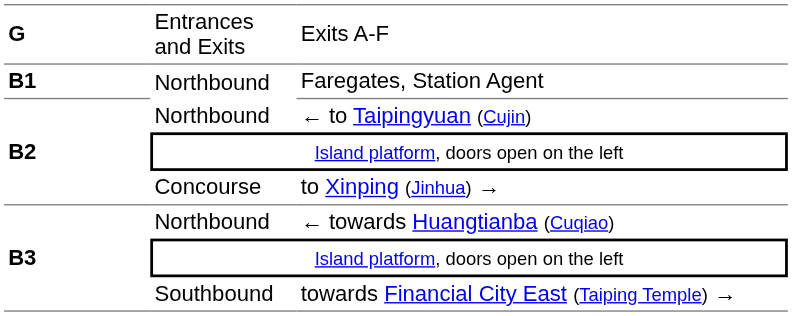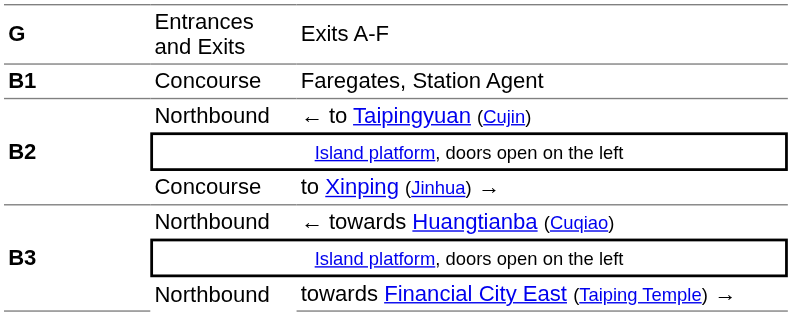 <table cellspacing=0 cellpadding=3>
 <tr>
 <td style="border-top:solid 1px gray;border-bottom:solid 1px gray;" width=100><strong>G</strong></td>
 <td style="border-top:solid 1px gray;border-bottom:solid 1px gray;" width=100>Entrances and Exits</td>
 <td style="border-top:solid 1px gray;border-bottom:solid 1px gray;" width=350>Exits A-F</td>
 </tr>
 <tr>
 <td style="border-top:solid 0px gray;border-bottom:solid 1px gray;" width=100><strong>B1</strong></td>
-<td>Northbound</td>
+<td style="border-top:solid 0px gray;border-bottom:solid 1px gray;" width=100>Concourse</td>
 <td style="border-top:solid 0px gray;border-bottom:solid 1px gray;" width=350>Faregates, Station Agent</td>
 </tr>
 <tr>
 <td style="border-bottom:solid 1px gray;" rowspan=3><strong>B2</strong></td>
 <td>Northbound</td>
 <td>←  to <a href='#'>Taipingyuan</a> <small>(<a href='#'>Cujin</a>)</small></td>
 </tr>
 <tr>
 <td style="border-right:solid 2px black;border-left:solid 2px black;border-top:solid 2px black;border-bottom:solid 2px black;text-align:center;" colspan=2><small><a href='#'>Island platform</a>, doors open on the left</small></td>
 </tr>
 <tr>
 <td style="border-top:solid 0px gray;border-bottom:solid 1px gray;" width=100>Concourse</td>
 <td style="border-bottom:solid 1px gray;">  to <a href='#'>Xinping</a> <small>(<a href='#'>Jinhua</a>)</small> →</td>
 </tr>
 <tr>
 <td style="border-bottom:solid 1px gray;" rowspan=3><strong>B3</strong></td>
 <td>Northbound</td>
 <td>←  towards <a href='#'>Huangtianba</a> <small>(<a href='#'>Cuqiao</a>)</small></td>
 </tr>
 <tr>
 <td style="border-right:solid 2px black;border-left:solid 2px black;border-top:solid 2px black;border-bottom:solid 2px black;text-align:center;" colspan=2><small><a href='#'>Island platform</a>, doors open on the left</small></td>
 </tr>
 <tr>
-<td style="border-bottom:solid 1px gray;">Southbound</td>
+<td>Northbound</td>
 <td style="border-bottom:solid 1px gray;">  towards <a href='#'>Financial City East</a> <small>(<a href='#'>Taiping Temple</a>)</small> →</td>
 </tr>
 </table>
